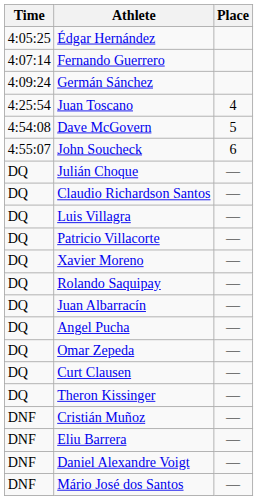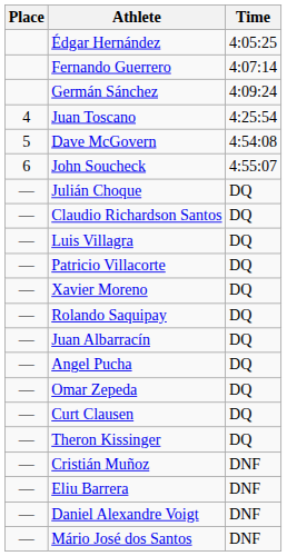 <table class=wikitable>
 <tr>
+<th>Place</th>
+<th>Athlete</th>
 <th>Time</th>
-<th>Athlete</th>
-<th>Place</th>
 </tr>
 <tr>
+<td align=center></td>
+<td><a href='#'>Édgar Hernández</a> </td>
 <td>4:05:25</td>
-<td><a href='#'>Édgar Hernández</a> </td>
-<td align=center></td>
 </tr>
 <tr>
+<td align=center></td>
+<td><a href='#'>Fernando Guerrero</a> </td>
 <td>4:07:14</td>
-<td><a href='#'>Fernando Guerrero</a> </td>
-<td align=center></td>
 </tr>
 <tr>
+<td align=center></td>
+<td><a href='#'>Germán Sánchez</a> </td>
 <td>4:09:24</td>
-<td><a href='#'>Germán Sánchez</a> </td>
-<td align=center></td>
 </tr>
 <tr>
+<td align=center>4</td>
+<td><a href='#'>Juan Toscano</a> </td>
 <td>4:25:54</td>
-<td><a href='#'>Juan Toscano</a> </td>
-<td align=center>4</td>
 </tr>
 <tr>
+<td align=center>5</td>
+<td><a href='#'>Dave McGovern</a> </td>
 <td>4:54:08</td>
-<td><a href='#'>Dave McGovern</a> </td>
-<td align=center>5</td>
 </tr>
 <tr>
+<td align=center>6</td>
+<td><a href='#'>John Soucheck</a> </td>
 <td>4:55:07</td>
-<td><a href='#'>John Soucheck</a> </td>
-<td align=center>6</td>
 </tr>
 <tr>
+<td align=center>—</td>
+<td><a href='#'>Julián Choque</a> </td>
 <td>DQ</td>
-<td><a href='#'>Julián Choque</a> </td>
-<td align=center>—</td>
 </tr>
 <tr>
+<td align=center>—</td>
+<td><a href='#'>Claudio Richardson Santos</a> </td>
 <td>DQ</td>
-<td><a href='#'>Claudio Richardson Santos</a> </td>
-<td align=center>—</td>
 </tr>
 <tr>
+<td align=center>—</td>
+<td><a href='#'>Luis Villagra</a> </td>
 <td>DQ</td>
-<td><a href='#'>Luis Villagra</a> </td>
-<td align=center>—</td>
 </tr>
 <tr>
+<td align=center>—</td>
+<td><a href='#'>Patricio Villacorte</a> </td>
 <td>DQ</td>
-<td><a href='#'>Patricio Villacorte</a> </td>
-<td align=center>—</td>
 </tr>
 <tr>
+<td align=center>—</td>
+<td><a href='#'>Xavier Moreno</a> </td>
 <td>DQ</td>
-<td><a href='#'>Xavier Moreno</a> </td>
-<td align=center>—</td>
 </tr>
 <tr>
+<td align=center>—</td>
+<td><a href='#'>Rolando Saquipay</a> </td>
 <td>DQ</td>
-<td><a href='#'>Rolando Saquipay</a> </td>
-<td align=center>—</td>
 </tr>
 <tr>
+<td align=center>—</td>
+<td><a href='#'>Juan Albarracín</a> </td>
 <td>DQ</td>
-<td><a href='#'>Juan Albarracín</a> </td>
-<td align=center>—</td>
 </tr>
 <tr>
+<td align=center>—</td>
+<td><a href='#'>Angel Pucha</a> </td>
 <td>DQ</td>
-<td><a href='#'>Angel Pucha</a> </td>
-<td align=center>—</td>
 </tr>
 <tr>
+<td align=center>—</td>
+<td><a href='#'>Omar Zepeda</a> </td>
 <td>DQ</td>
-<td><a href='#'>Omar Zepeda</a> </td>
-<td align=center>—</td>
 </tr>
 <tr>
+<td align=center>—</td>
+<td><a href='#'>Curt Clausen</a> </td>
 <td>DQ</td>
-<td><a href='#'>Curt Clausen</a> </td>
-<td align=center>—</td>
 </tr>
 <tr>
+<td align=center>—</td>
+<td><a href='#'>Theron Kissinger</a> </td>
 <td>DQ</td>
-<td><a href='#'>Theron Kissinger</a> </td>
-<td align=center>—</td>
 </tr>
 <tr>
+<td align=center>—</td>
+<td><a href='#'>Cristián Muñoz</a> </td>
 <td>DNF</td>
-<td><a href='#'>Cristián Muñoz</a> </td>
-<td align=center>—</td>
 </tr>
 <tr>
+<td align=center>—</td>
+<td><a href='#'>Eliu Barrera</a> </td>
 <td>DNF</td>
-<td><a href='#'>Eliu Barrera</a> </td>
-<td align=center>—</td>
 </tr>
 <tr>
+<td align=center>—</td>
+<td><a href='#'>Daniel Alexandre Voigt</a> </td>
 <td>DNF</td>
-<td><a href='#'>Daniel Alexandre Voigt</a> </td>
-<td align=center>—</td>
 </tr>
 <tr>
+<td align=center>—</td>
+<td><a href='#'>Mário José dos Santos</a> </td>
 <td>DNF</td>
-<td><a href='#'>Mário José dos Santos</a> </td>
-<td align=center>—</td>
 </tr>
 </table>
